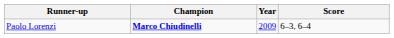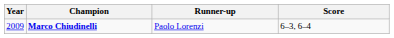 <table class="wikitable" style="font-size:90%">
 <tr>
+<th>Year</th>
+<th width="200">Champion</th>
 <th width="200">Runner-up</th>
-<th width="200">Champion</th>
-<th>Year</th>
 <th width="175">Score</th>
 </tr>
 <tr>
+<td><a href='#'>2009</a></td>
+<td> <strong><a href='#'>Marco Chiudinelli</a></strong></td>
 <td> <a href='#'>Paolo Lorenzi</a></td>
-<td> <strong><a href='#'>Marco Chiudinelli</a></strong></td>
-<td><a href='#'>2009</a></td>
 <td>6–3, 6–4</td>
 </tr>
 </table>
